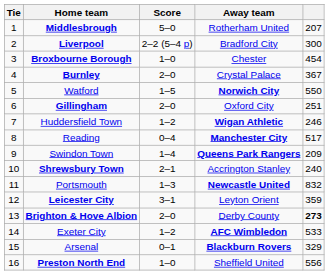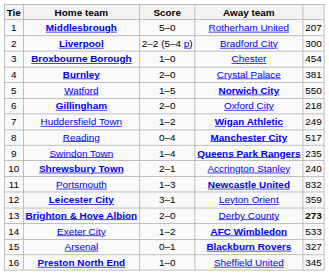 <table class="wikitable" style="text-align: center; font-size:85%">
 <tr>
 <th>Tie</th>
 <th>Home team</th>
 <th>Score</th>
 <th>Away team</th>
 <th></th>
 </tr>
 <tr>
 <td>1</td>
 <td><strong><a href='#'>Middlesbrough</a></strong></td>
 <td>5–0</td>
 <td><a href='#'>Rotherham United</a></td>
 <td>207</td>
 </tr>
 <tr>
 <td>2</td>
 <td><strong><a href='#'>Liverpool</a></strong></td>
 <td>2–2 (5–4 <a href='#'>p</a>)</td>
 <td><a href='#'>Bradford City</a></td>
 <td>300</td>
 </tr>
 <tr>
 <td>3</td>
 <td><strong><a href='#'>Broxbourne Borough</a></strong></td>
 <td>1–0 </td>
 <td><a href='#'>Chester</a></td>
 <td>454</td>
 </tr>
 <tr>
 <td>4</td>
 <td><strong><a href='#'>Burnley</a></strong></td>
 <td>2–0</td>
 <td><a href='#'>Crystal Palace</a></td>
-<td>367</td>
+<td>381</td>
 </tr>
 <tr>
 <td>5</td>
 <td><a href='#'>Watford</a></td>
 <td>1–5</td>
 <td><strong><a href='#'>Norwich City</a></strong></td>
 <td>550</td>
 </tr>
 <tr>
 <td>6</td>
 <td><strong><a href='#'>Gillingham</a></strong></td>
 <td>2–0</td>
 <td><a href='#'>Oxford City</a></td>
-<td>251</td>
+<td>218</td>
 </tr>
 <tr>
 <td>7</td>
 <td><a href='#'>Huddersfield Town</a></td>
 <td>1–2</td>
 <td><strong><a href='#'>Wigan Athletic</a></strong></td>
-<td>246</td>
+<td>249</td>
 </tr>
 <tr>
 <td>8</td>
 <td><a href='#'>Reading</a></td>
 <td>0–4</td>
 <td><strong><a href='#'>Manchester City</a></strong></td>
 <td>517</td>
 </tr>
 <tr>
 <td>9</td>
 <td><a href='#'>Swindon Town</a></td>
 <td>1–4</td>
 <td><strong><a href='#'>Queens Park Rangers</a></strong></td>
-<td>209</td>
+<td>235</td>
 </tr>
 <tr>
 <td>10</td>
 <td><strong><a href='#'>Shrewsbury Town</a></strong></td>
 <td>2–1</td>
 <td><a href='#'>Accrington Stanley</a></td>
 <td>240</td>
 </tr>
 <tr>
 <td>11</td>
 <td><a href='#'>Portsmouth</a></td>
 <td>1–3</td>
 <td><strong><a href='#'>Newcastle United</a></strong></td>
 <td>832</td>
 </tr>
 <tr>
 <td>12</td>
 <td><strong><a href='#'>Leicester City</a></strong></td>
 <td>3–1</td>
 <td><a href='#'>Leyton Orient</a></td>
 <td>359</td>
 </tr>
 <tr>
 <td>13</td>
 <td><strong><a href='#'>Brighton & Hove Albion</a></strong></td>
 <td>2–0</td>
 <td><a href='#'>Derby County</a></td>
 <td><strong>273</strong></td>
 </tr>
 <tr>
 <td>14</td>
 <td><a href='#'>Exeter City</a></td>
 <td>1–2 </td>
 <td><strong><a href='#'>AFC Wimbledon</a></strong></td>
 <td>533</td>
 </tr>
 <tr>
 <td>15</td>
 <td><a href='#'>Arsenal</a></td>
 <td>0–1</td>
 <td><strong><a href='#'>Blackburn Rovers</a></strong></td>
-<td>329</td>
+<td>327</td>
 </tr>
 <tr>
 <td>16</td>
 <td><strong><a href='#'>Preston North End</a></strong></td>
 <td>1–0</td>
 <td><a href='#'>Sheffield United</a></td>
-<td>556</td>
+<td>345</td>
 </tr>
 </table>
